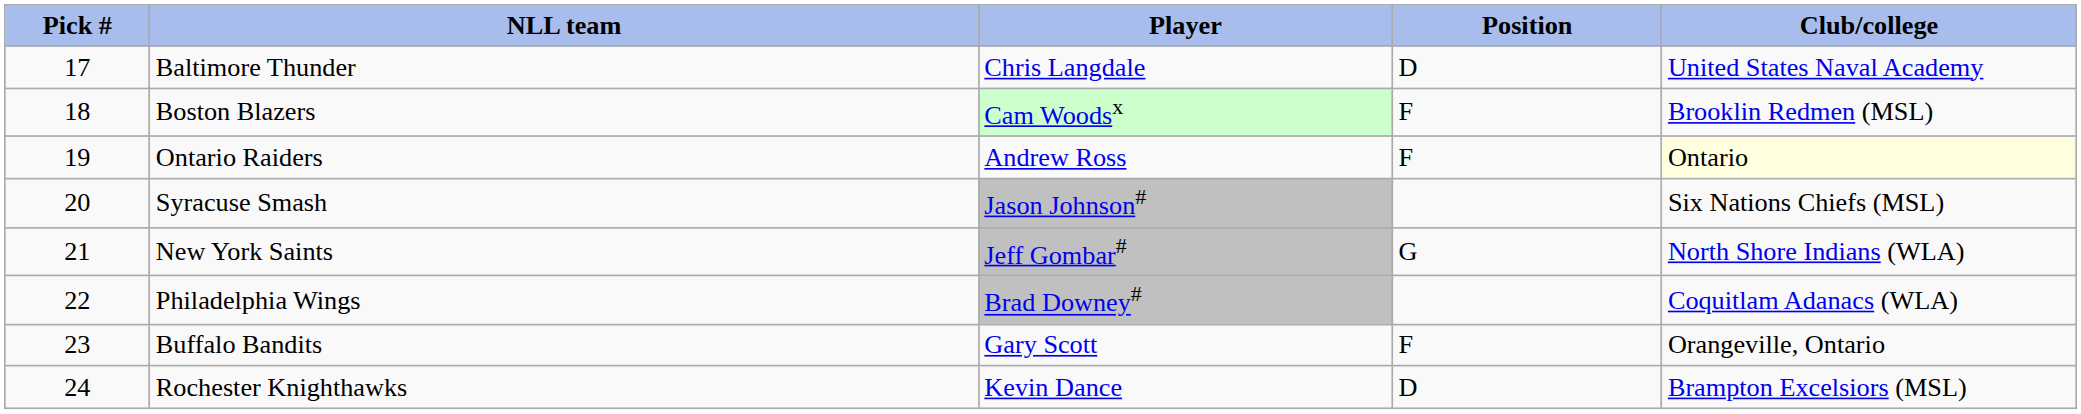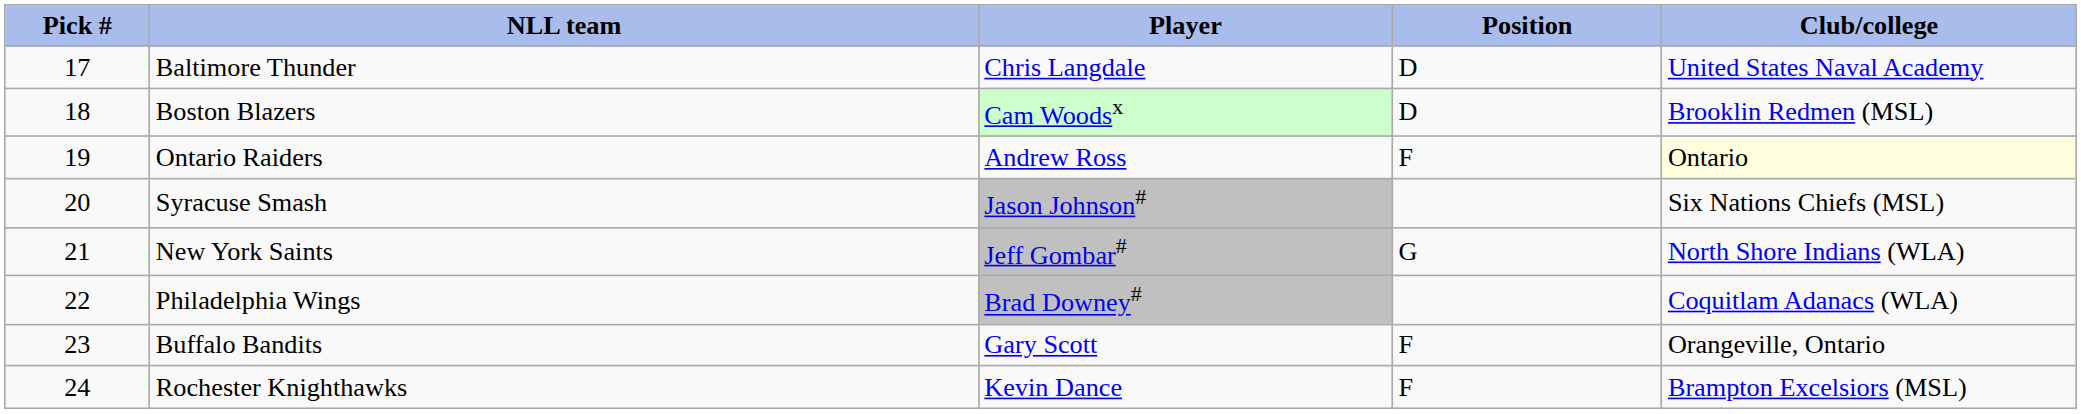 <table class="wikitable" style="width: 100%">
 <tr>
 <th style="background:#a8bdec; width:7%;">Pick #</th>
 <th style="width:40%; background:#a8bdec;">NLL team</th>
 <th style="width:20%; background:#a8bdec;">Player</th>
 <th style="width:13%; background:#a8bdec;">Position</th>
 <th style="width:20%; background:#a8bdec;">Club/college</th>
 </tr>
 <tr>
 <td align=center>17</td>
 <td>Baltimore Thunder</td>
 <td><a href='#'>Chris Langdale</a></td>
 <td>D</td>
 <td><a href='#'>United States Naval Academy</a></td>
 </tr>
 <tr>
 <td align=center>18</td>
 <td>Boston Blazers</td>
 <td bgcolor="#CCFFCC"><a href='#'>Cam Woods</a><sup>x</sup></td>
-<td>F</td>
+<td>D</td>
 <td><a href='#'>Brooklin Redmen</a> (MSL)</td>
 </tr>
 <tr>
 <td align=center>19</td>
 <td>Ontario Raiders</td>
 <td><a href='#'>Andrew Ross</a></td>
 <td>F</td>
 <td style="background: lightyellow;">Ontario</td>
 </tr>
 <tr>
 <td align=center>20</td>
 <td>Syracuse Smash</td>
 <td bgcolor="#C0C0C0"><a href='#'>Jason Johnson</a><sup>#</sup></td>
 <td></td>
 <td>Six Nations Chiefs (MSL)</td>
 </tr>
 <tr>
 <td align=center>21</td>
 <td>New York Saints</td>
 <td bgcolor="#C0C0C0"><a href='#'>Jeff Gombar</a><sup>#</sup></td>
 <td>G</td>
 <td><a href='#'>North Shore Indians</a> (WLA)</td>
 </tr>
 <tr>
 <td align=center>22</td>
 <td>Philadelphia Wings</td>
 <td bgcolor="#C0C0C0"><a href='#'>Brad Downey</a><sup>#</sup></td>
 <td></td>
 <td><a href='#'>Coquitlam Adanacs</a> (WLA)</td>
 </tr>
 <tr>
 <td align=center>23</td>
 <td>Buffalo Bandits</td>
 <td><a href='#'>Gary Scott</a></td>
 <td>F</td>
 <td>Orangeville, Ontario</td>
 </tr>
 <tr>
 <td align=center>24</td>
 <td>Rochester Knighthawks</td>
 <td><a href='#'>Kevin Dance</a></td>
-<td>D</td>
+<td>F</td>
 <td><a href='#'>Brampton Excelsiors</a> (MSL)</td>
 </tr>
 </table>
